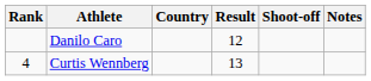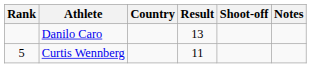 <table class="wikitable sortable" style="text-align:center">
 <tr>
 <th>Rank</th>
 <th>Athlete</th>
 <th>Country</th>
 <th>Result</th>
 <th>Shoot-off</th>
 <th class="unsortable">Notes</th>
 </tr>
 <tr>
 <td></td>
 <td align=left><a href='#'>Danilo Caro</a></td>
 <td align=left></td>
-<td>12</td>
+<td>13</td>
 <td></td>
 <td></td>
 </tr>
 <tr>
-<td>4</td>
+<td>5</td>
 <td align=left><a href='#'>Curtis Wennberg</a></td>
 <td align=left></td>
-<td>13</td>
+<td>11</td>
 <td></td>
 <td></td>
 </tr>
 </table>
